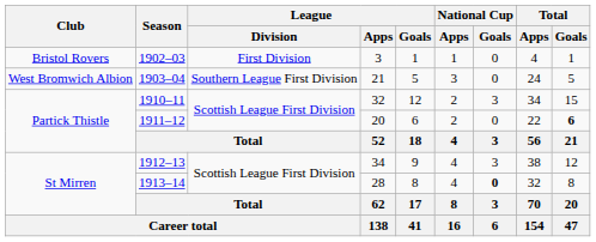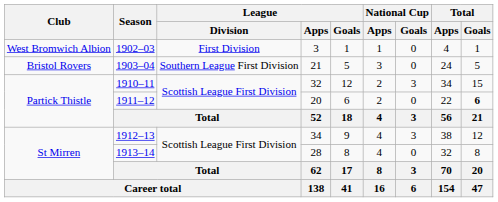 <table class="wikitable" style="text-align: center;">
 <tr>
 <th rowspan="2">Club</th>
 <th rowspan="2">Season</th>
 <th colspan="3">League</th>
 <th colspan="2">National Cup</th>
 <th colspan="2">Total</th>
 </tr>
 <tr>
 <th>Division</th>
 <th>Apps</th>
 <th>Goals</th>
 <th>Apps</th>
 <th>Goals</th>
 <th>Apps</th>
 <th>Goals</th>
 </tr>
 <tr>
-<td><a href='#'>Bristol Rovers</a></td>
+<td><a href='#'>West Bromwich Albion</a></td>
 <td><a href='#'>1902–03</a></td>
 <td><a href='#'>First Division</a></td>
 <td>3</td>
 <td>1</td>
 <td>1</td>
 <td>0</td>
 <td>4</td>
 <td>1</td>
 </tr>
 <tr>
-<td><a href='#'>West Bromwich Albion</a></td>
+<td><a href='#'>Bristol Rovers</a></td>
 <td><a href='#'>1903–04</a></td>
 <td><a href='#'>Southern League</a> First Division</td>
 <td>21</td>
 <td>5</td>
 <td>3</td>
 <td>0</td>
 <td>24</td>
 <td>5</td>
 </tr>
 <tr>
 <td rowspan="3"><a href='#'>Partick Thistle</a></td>
 <td><a href='#'>1910–11</a></td>
 <td rowspan="2"><a href='#'>Scottish League First Division</a></td>
 <td>32</td>
 <td>12</td>
 <td>2</td>
 <td>3</td>
 <td>34</td>
 <td>15</td>
 </tr>
 <tr>
 <td><a href='#'>1911–12</a></td>
 <td>20</td>
 <td>6</td>
 <td>2</td>
 <td>0</td>
 <td>22</td>
 <td><strong>6</strong></td>
 </tr>
 <tr>
 <th colspan="2">Total</th>
 <th>52</th>
 <th>18</th>
 <th>4</th>
 <th>3</th>
 <th>56</th>
 <th>21</th>
 </tr>
 <tr>
 <td rowspan="3"><a href='#'>St Mirren</a></td>
 <td><a href='#'>1912–13</a></td>
 <td rowspan="2">Scottish League First Division</td>
 <td>34</td>
 <td>9</td>
 <td>4</td>
 <td>3</td>
 <td>38</td>
 <td>12</td>
 </tr>
 <tr>
 <td><a href='#'>1913–14</a></td>
 <td>28</td>
 <td>8</td>
 <td>4</td>
-<td><strong>0</strong></td>
+<td>0</td>
 <td>32</td>
 <td>8</td>
 </tr>
 <tr>
 <th colspan="2">Total</th>
 <th>62</th>
 <th>17</th>
 <th>8</th>
 <th>3</th>
 <th>70</th>
 <th>20</th>
 </tr>
 <tr>
 <th colspan="3">Career total</th>
 <th>138</th>
 <th>41</th>
 <th>16</th>
 <th>6</th>
 <th>154</th>
 <th>47</th>
 </tr>
 </table>
